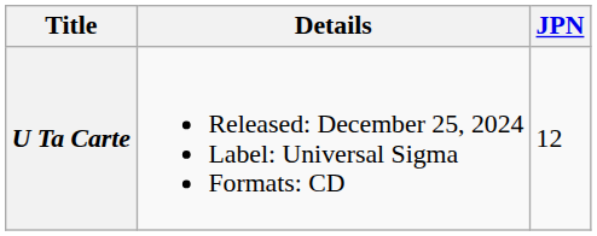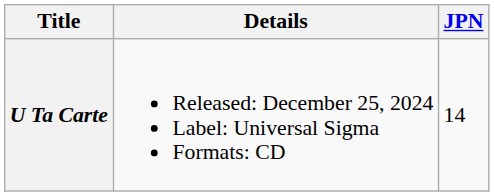 <table class="wikitable plainrowheaders">
 <tr>
 <th>Title</th>
 <th>Details</th>
 <th><a href='#'>JPN</a></th>
 </tr>
 <tr>
 <th scope="row"><em>U Ta Carte</em></th>
 <td><br><ul><li>Released: December 25, 2024</li><li>Label: Universal Sigma</li><li>Formats: CD</li></ul></td>
-<td>12</td>
+<td>14</td>
 </tr>
 </table>
